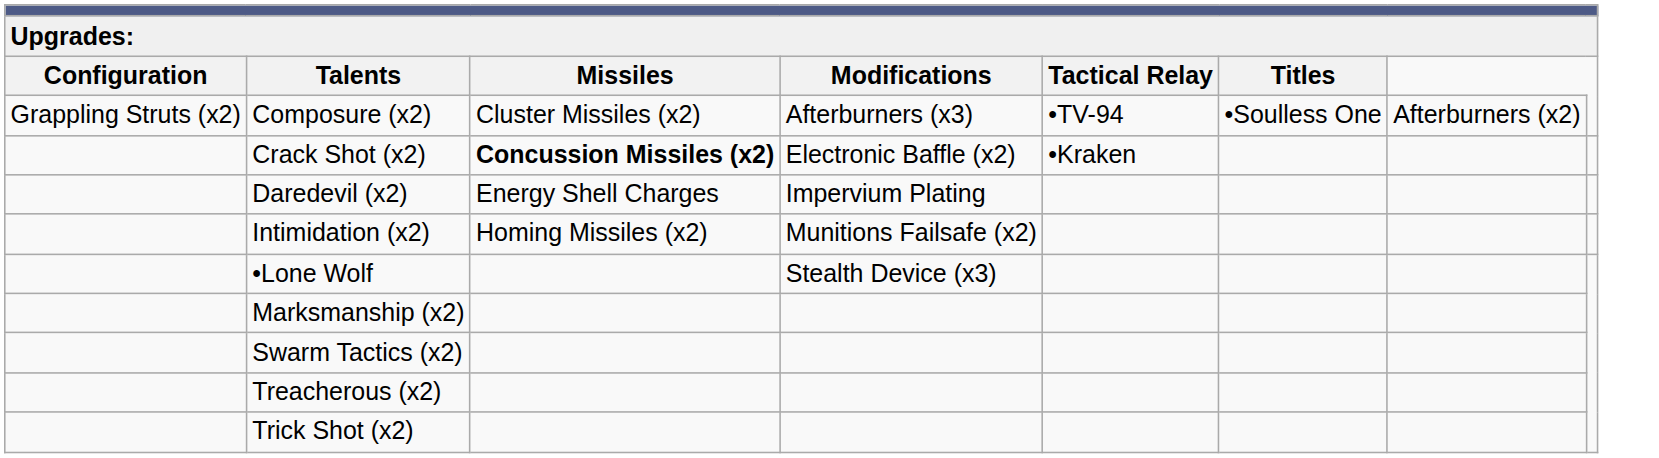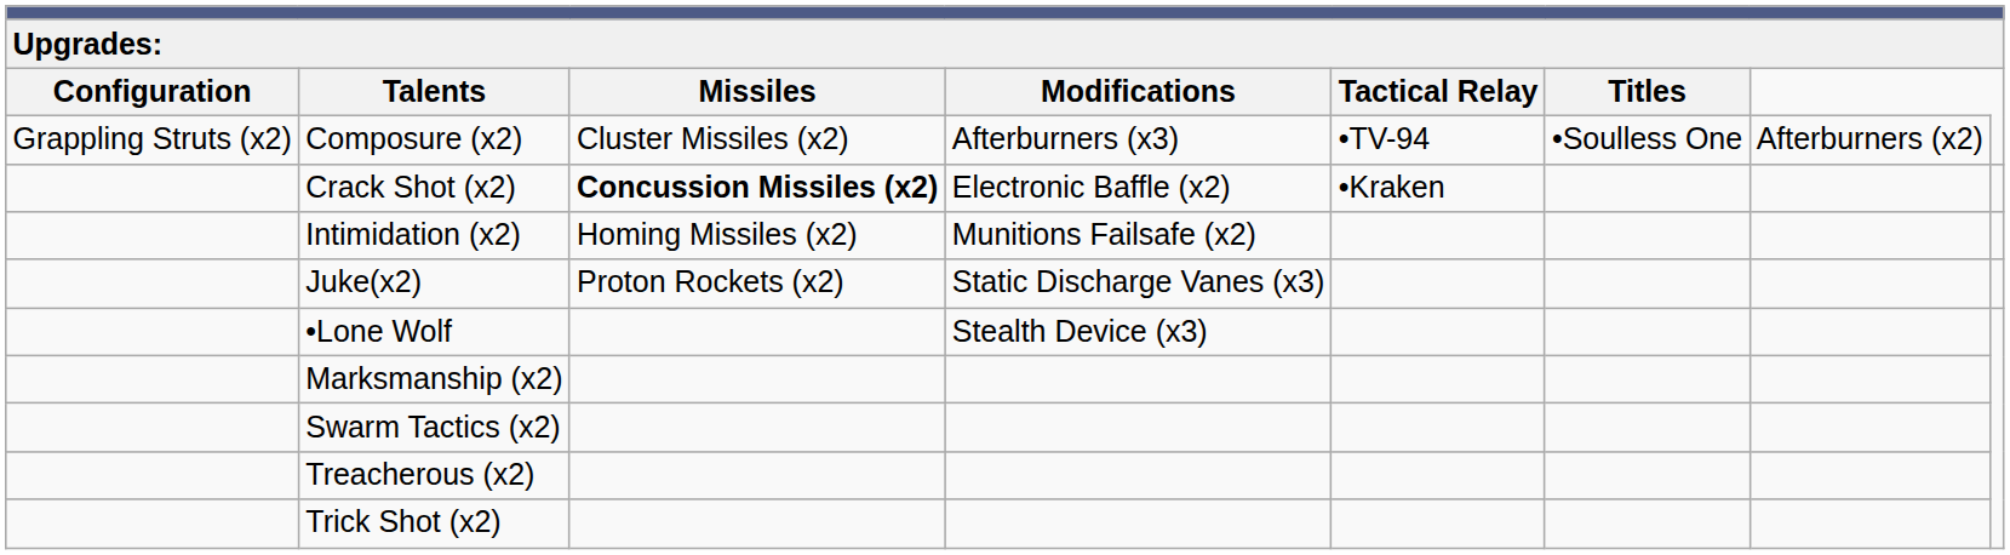 <table class="wikitable sortable">
 <tr style="background:#4D5A86;">
 <td colspan="8"></td>
 </tr>
 <tr style="background:#f0f0f0;">
 <td colspan="8"><strong>Upgrades:</strong></td>
 </tr>
 <tr style="background:#f0f0f0;">
 <th>Configuration</th>
 <th>Talents</th>
 <th>Missiles</th>
 <th>Modifications</th>
 <th>Tactical Relay</th>
 <th>Titles</th>
 </tr>
 <tr>
 <td>Grappling Struts (x2)</td>
 <td>Composure (x2)</td>
 <td>Cluster Missiles (x2)</td>
 <td>Afterburners (x3)</td>
 <td>•TV-94</td>
 <td>•Soulless One</td>
 <td>Afterburners (x2)</td>
 </tr>
 <tr>
 <td></td>
 <td>Crack Shot (x2)</td>
 <td><strong>Concussion Missiles (x2)</strong></td>
 <td>Electronic Baffle (x2)</td>
 <td>•Kraken</td>
 <td></td>
 <td></td>
 <td></td>
 </tr>
 <tr>
 <td></td>
-<td>Daredevil (x2)</td>
-<td>Energy Shell Charges</td>
-<td>Impervium Plating</td>
+<td>Intimidation (x2)</td>
+<td>Homing Missiles (x2)</td>
+<td>Munitions Failsafe (x2)</td>
 <td></td>
 <td></td>
 <td></td>
 <td></td>
 </tr>
 <tr>
 <td></td>
-<td>Intimidation (x2)</td>
-<td>Homing Missiles (x2)</td>
-<td>Munitions Failsafe (x2)</td>
+<td>Juke(x2)</td>
+<td>Proton Rockets (x2)</td>
+<td>Static Discharge Vanes (x3)</td>
 <td></td>
 <td></td>
 <td></td>
 <td></td>
 </tr>
 <tr>
 <td></td>
 <td>•Lone Wolf</td>
 <td></td>
 <td>Stealth Device (x3)</td>
 <td></td>
 <td></td>
 <td></td>
 </tr>
 <tr>
 <td></td>
 <td>Marksmanship (x2)</td>
 <td></td>
 <td></td>
 <td></td>
 <td></td>
 <td></td>
 </tr>
 <tr>
 <td></td>
 <td>Swarm Tactics (x2)</td>
 <td></td>
 <td></td>
 <td></td>
 <td></td>
 <td></td>
 </tr>
 <tr>
 <td></td>
 <td>Treacherous (x2)</td>
 <td></td>
 <td></td>
 <td></td>
 <td></td>
 <td></td>
 </tr>
 <tr>
 <td></td>
 <td>Trick Shot (x2)</td>
 <td></td>
 <td></td>
 <td></td>
 <td></td>
 <td></td>
 </tr>
 </table>
